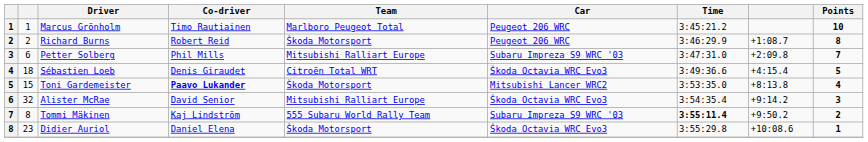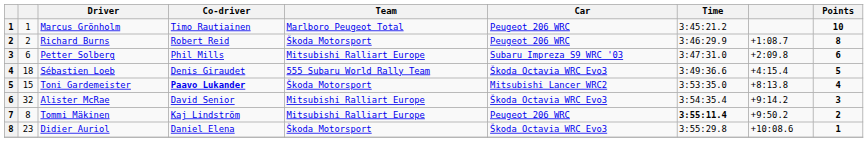 <table class="wikitable" width=85% style="font-size: 85%;">
 <tr>
 <th></th>
 <th></th>
 <th>Driver</th>
 <th>Co-driver</th>
 <th>Team</th>
 <th>Car</th>
 <th>Time</th>
 <th></th>
 <th>Points</th>
 </tr>
 <tr>
 <th>1</th>
 <td align="center">1</td>
 <td> <a href='#'>Marcus Grönholm</a></td>
 <td> <a href='#'>Timo Rautiainen</a></td>
 <td> <a href='#'>Marlboro Peugeot Total</a></td>
 <td><a href='#'>Peugeot 206 WRC</a></td>
 <td>3:45:21.2</td>
 <td></td>
 <td align="center"><strong>10</strong></td>
 </tr>
 <tr>
 <th>2</th>
 <td align="center">2</td>
 <td> <a href='#'>Richard Burns</a></td>
 <td> <a href='#'>Robert Reid</a></td>
 <td> <a href='#'>Škoda Motorsport</a></td>
 <td><a href='#'>Peugeot 206 WRC</a></td>
 <td>3:46:29.9</td>
 <td>+1:08.7</td>
 <td align="center"><strong>8</strong></td>
 </tr>
 <tr>
 <th>3</th>
 <td align="center">6</td>
 <td> <a href='#'>Petter Solberg</a></td>
 <td> <a href='#'>Phil Mills</a></td>
 <td> <a href='#'>Mitsubishi Ralliart Europe</a></td>
 <td><a href='#'>Subaru Impreza S9 WRC '03</a></td>
 <td>3:47:31.0</td>
 <td>+2:09.8</td>
-<td align="center"><strong>7</strong></td>
+<td align="center"><strong>6</strong></td>
 </tr>
 <tr>
 <th>4</th>
 <td align="center">18</td>
 <td> <a href='#'>Sébastien Loeb</a></td>
 <td> <a href='#'>Denis Giraudet</a></td>
-<td> <a href='#'>Citroën Total WRT</a></td>
+<td> <a href='#'>555 Subaru World Rally Team</a></td>
 <td><a href='#'>Škoda Octavia WRC Evo3</a></td>
 <td>3:49:36.6</td>
 <td>+4:15.4</td>
 <td align="center"><strong>5</strong></td>
 </tr>
 <tr>
 <th>5</th>
 <td align="center">15</td>
 <td> <a href='#'>Toni Gardemeister</a></td>
 <td><strong> <a href='#'>Paavo Lukander</a></strong></td>
 <td> <a href='#'>Škoda Motorsport</a></td>
 <td><a href='#'>Mitsubishi Lancer WRC2</a></td>
 <td>3:53:35.0</td>
 <td>+8:13.8</td>
 <td align="center"><strong>4</strong></td>
 </tr>
 <tr>
 <th>6</th>
 <td align="center">32</td>
 <td> <a href='#'>Alister McRae</a></td>
 <td> <a href='#'>David Senior</a></td>
 <td> <a href='#'>Mitsubishi Ralliart Europe</a></td>
 <td><a href='#'>Škoda Octavia WRC Evo3</a></td>
 <td>3:54:35.4</td>
 <td>+9:14.2</td>
 <td align="center"><strong>3</strong></td>
 </tr>
 <tr>
 <th>7</th>
 <td align="center">8</td>
 <td> <a href='#'>Tommi Mäkinen</a></td>
 <td> <a href='#'>Kaj Lindström</a></td>
-<td> <a href='#'>555 Subaru World Rally Team</a></td>
-<td><a href='#'>Subaru Impreza S9 WRC '03</a></td>
+<td> <a href='#'>Mitsubishi Ralliart Europe</a></td>
+<td><a href='#'>Peugeot 206 WRC</a></td>
 <td><strong>3:55:11.4</strong></td>
 <td>+9:50.2</td>
 <td align="center"><strong>2</strong></td>
 </tr>
 <tr>
 <th>8</th>
 <td align="center">23</td>
 <td> <a href='#'>Didier Auriol</a></td>
 <td> <a href='#'>Daniel Elena</a></td>
 <td> <a href='#'>Škoda Motorsport</a></td>
 <td><a href='#'>Škoda Octavia WRC Evo3</a></td>
 <td>3:55:29.8</td>
 <td>+10:08.6</td>
 <td align="center"><strong>1</strong></td>
 </tr>
 <tr>
 </tr>
 </table>
